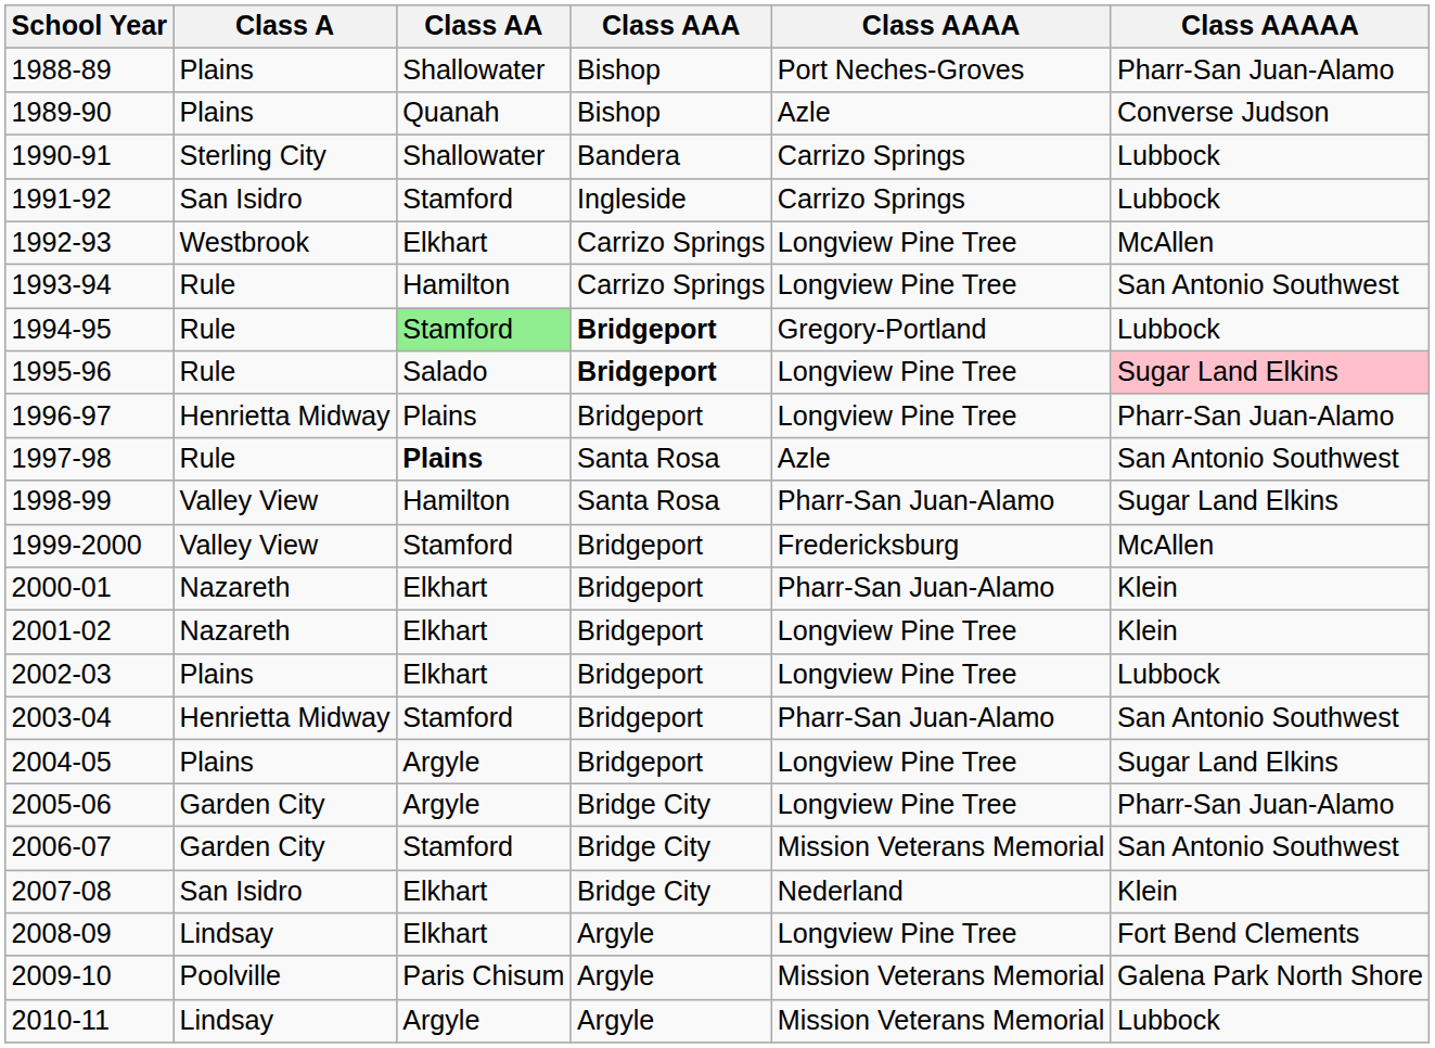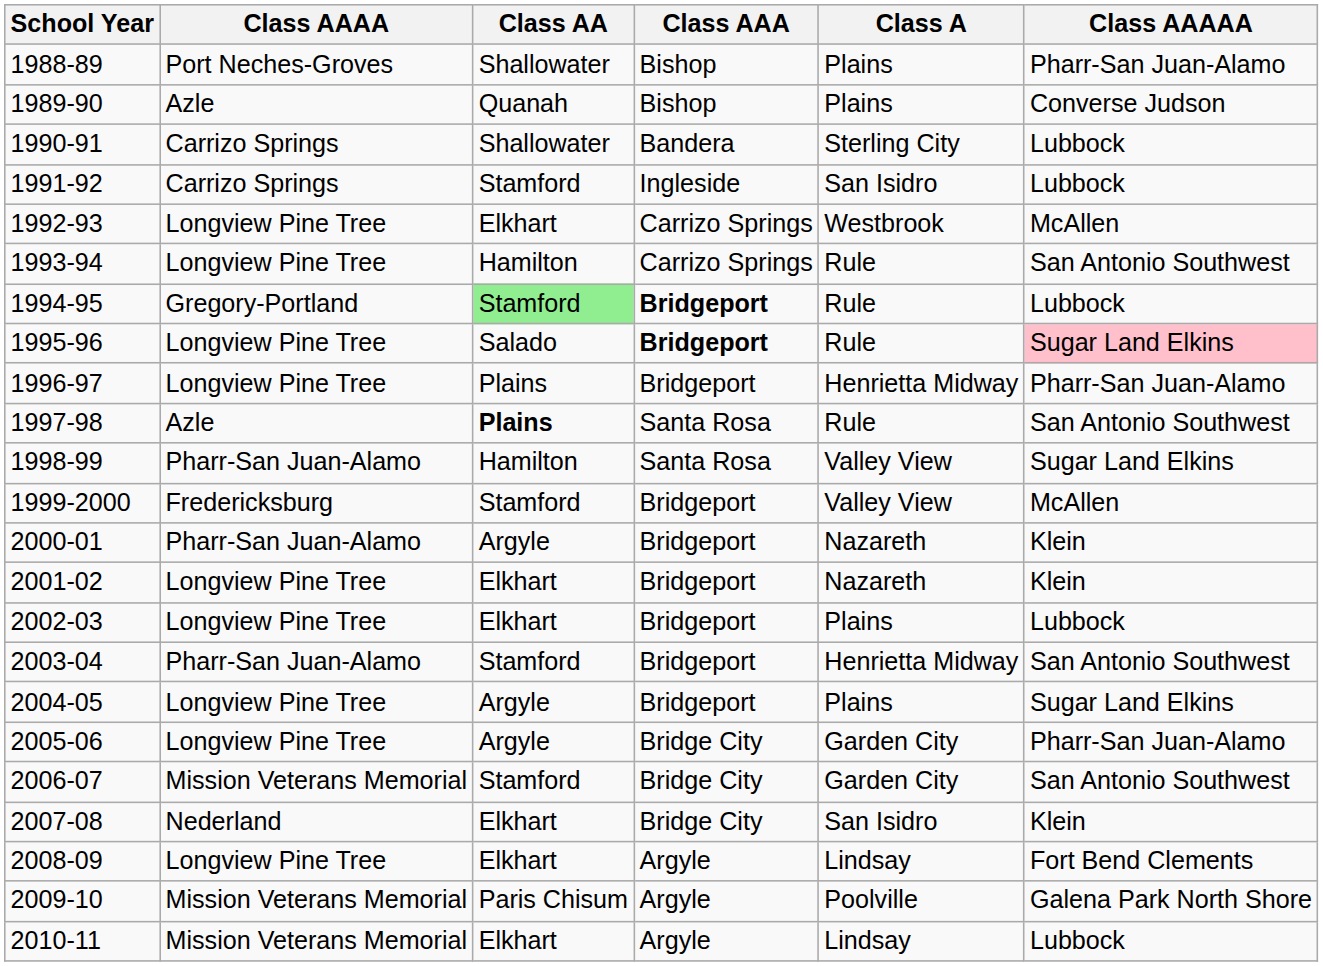 <table class="wikitable sortable">
 <tr>
 <th>School Year</th>
-<th>Class A</th>
+<th>Class AAAA</th>
 <th>Class AA</th>
 <th>Class AAA</th>
-<th>Class AAAA</th>
+<th>Class A</th>
 <th>Class AAAAA</th>
 </tr>
 <tr>
 <td>1988-89</td>
-<td>Plains</td>
+<td>Port Neches-Groves</td>
 <td>Shallowater</td>
 <td>Bishop</td>
-<td>Port Neches-Groves</td>
+<td>Plains</td>
 <td>Pharr-San Juan-Alamo</td>
 </tr>
 <tr>
 <td>1989-90</td>
-<td>Plains</td>
+<td>Azle</td>
 <td>Quanah</td>
 <td>Bishop</td>
-<td>Azle</td>
+<td>Plains</td>
 <td>Converse Judson</td>
 </tr>
 <tr>
 <td>1990-91</td>
-<td>Sterling City</td>
+<td>Carrizo Springs</td>
 <td>Shallowater</td>
 <td>Bandera</td>
-<td>Carrizo Springs</td>
+<td>Sterling City</td>
 <td>Lubbock</td>
 </tr>
 <tr>
 <td>1991-92</td>
-<td>San Isidro</td>
+<td>Carrizo Springs</td>
 <td>Stamford</td>
 <td>Ingleside</td>
-<td>Carrizo Springs</td>
+<td>San Isidro</td>
 <td>Lubbock</td>
 </tr>
 <tr>
 <td>1992-93</td>
-<td>Westbrook</td>
+<td>Longview Pine Tree</td>
 <td>Elkhart</td>
 <td>Carrizo Springs</td>
-<td>Longview Pine Tree</td>
+<td>Westbrook</td>
 <td>McAllen</td>
 </tr>
 <tr>
 <td>1993-94</td>
-<td>Rule</td>
+<td>Longview Pine Tree</td>
 <td>Hamilton</td>
 <td>Carrizo Springs</td>
-<td>Longview Pine Tree</td>
+<td>Rule</td>
 <td>San Antonio Southwest</td>
 </tr>
 <tr>
 <td>1994-95</td>
-<td>Rule</td>
+<td>Gregory-Portland</td>
 <td style="background: lightgreen;">Stamford</td>
 <td><strong>Bridgeport</strong></td>
-<td>Gregory-Portland</td>
+<td>Rule</td>
 <td>Lubbock</td>
 </tr>
 <tr>
 <td>1995-96</td>
-<td>Rule</td>
+<td>Longview Pine Tree</td>
 <td>Salado</td>
 <td><strong>Bridgeport</strong></td>
-<td>Longview Pine Tree</td>
+<td>Rule</td>
 <td style="background: pink;">Sugar Land Elkins</td>
 </tr>
 <tr>
 <td>1996-97</td>
-<td>Henrietta Midway</td>
+<td>Longview Pine Tree</td>
 <td>Plains</td>
 <td>Bridgeport</td>
-<td>Longview Pine Tree</td>
+<td>Henrietta Midway</td>
 <td>Pharr-San Juan-Alamo</td>
 </tr>
 <tr>
 <td>1997-98</td>
-<td>Rule</td>
+<td>Azle</td>
 <td><strong>Plains</strong></td>
 <td>Santa Rosa</td>
-<td>Azle</td>
+<td>Rule</td>
 <td>San Antonio Southwest</td>
 </tr>
 <tr>
 <td>1998-99</td>
-<td>Valley View</td>
+<td>Pharr-San Juan-Alamo</td>
 <td>Hamilton</td>
 <td>Santa Rosa</td>
-<td>Pharr-San Juan-Alamo</td>
+<td>Valley View</td>
 <td>Sugar Land Elkins</td>
 </tr>
 <tr>
 <td>1999-2000</td>
-<td>Valley View</td>
+<td>Fredericksburg</td>
 <td>Stamford</td>
 <td>Bridgeport</td>
-<td>Fredericksburg</td>
+<td>Valley View</td>
 <td>McAllen</td>
 </tr>
 <tr>
 <td>2000-01</td>
+<td>Pharr-San Juan-Alamo</td>
+<td>Argyle</td>
+<td>Bridgeport</td>
 <td>Nazareth</td>
-<td>Elkhart</td>
-<td>Bridgeport</td>
-<td>Pharr-San Juan-Alamo</td>
 <td>Klein</td>
 </tr>
 <tr>
 <td>2001-02</td>
-<td>Nazareth</td>
+<td>Longview Pine Tree</td>
 <td>Elkhart</td>
 <td>Bridgeport</td>
-<td>Longview Pine Tree</td>
+<td>Nazareth</td>
 <td>Klein</td>
 </tr>
 <tr>
 <td>2002-03</td>
-<td>Plains</td>
+<td>Longview Pine Tree</td>
 <td>Elkhart</td>
 <td>Bridgeport</td>
-<td>Longview Pine Tree</td>
+<td>Plains</td>
 <td>Lubbock</td>
 </tr>
 <tr>
 <td>2003-04</td>
-<td>Henrietta Midway</td>
+<td>Pharr-San Juan-Alamo</td>
 <td>Stamford</td>
 <td>Bridgeport</td>
-<td>Pharr-San Juan-Alamo</td>
+<td>Henrietta Midway</td>
 <td>San Antonio Southwest</td>
 </tr>
 <tr>
 <td>2004-05</td>
-<td>Plains</td>
+<td>Longview Pine Tree</td>
 <td>Argyle</td>
 <td>Bridgeport</td>
-<td>Longview Pine Tree</td>
+<td>Plains</td>
 <td>Sugar Land Elkins</td>
 </tr>
 <tr>
 <td>2005-06</td>
-<td>Garden City</td>
+<td>Longview Pine Tree</td>
 <td>Argyle</td>
 <td>Bridge City</td>
-<td>Longview Pine Tree</td>
+<td>Garden City</td>
 <td>Pharr-San Juan-Alamo</td>
 </tr>
 <tr>
 <td>2006-07</td>
-<td>Garden City</td>
+<td>Mission Veterans Memorial</td>
 <td>Stamford</td>
 <td>Bridge City</td>
-<td>Mission Veterans Memorial</td>
+<td>Garden City</td>
 <td>San Antonio Southwest</td>
 </tr>
 <tr>
 <td>2007-08</td>
-<td>San Isidro</td>
+<td>Nederland</td>
 <td>Elkhart</td>
 <td>Bridge City</td>
-<td>Nederland</td>
+<td>San Isidro</td>
 <td>Klein</td>
 </tr>
 <tr>
 <td>2008-09</td>
-<td>Lindsay</td>
+<td>Longview Pine Tree</td>
 <td>Elkhart</td>
 <td>Argyle</td>
-<td>Longview Pine Tree</td>
+<td>Lindsay</td>
 <td>Fort Bend Clements</td>
 </tr>
 <tr>
 <td>2009-10</td>
-<td>Poolville</td>
+<td>Mission Veterans Memorial</td>
 <td>Paris Chisum</td>
 <td>Argyle</td>
-<td>Mission Veterans Memorial</td>
+<td>Poolville</td>
 <td>Galena Park North Shore</td>
 </tr>
 <tr>
 <td>2010-11</td>
+<td>Mission Veterans Memorial</td>
+<td>Elkhart</td>
+<td>Argyle</td>
 <td>Lindsay</td>
-<td>Argyle</td>
-<td>Argyle</td>
-<td>Mission Veterans Memorial</td>
 <td>Lubbock</td>
 </tr>
 </table>
